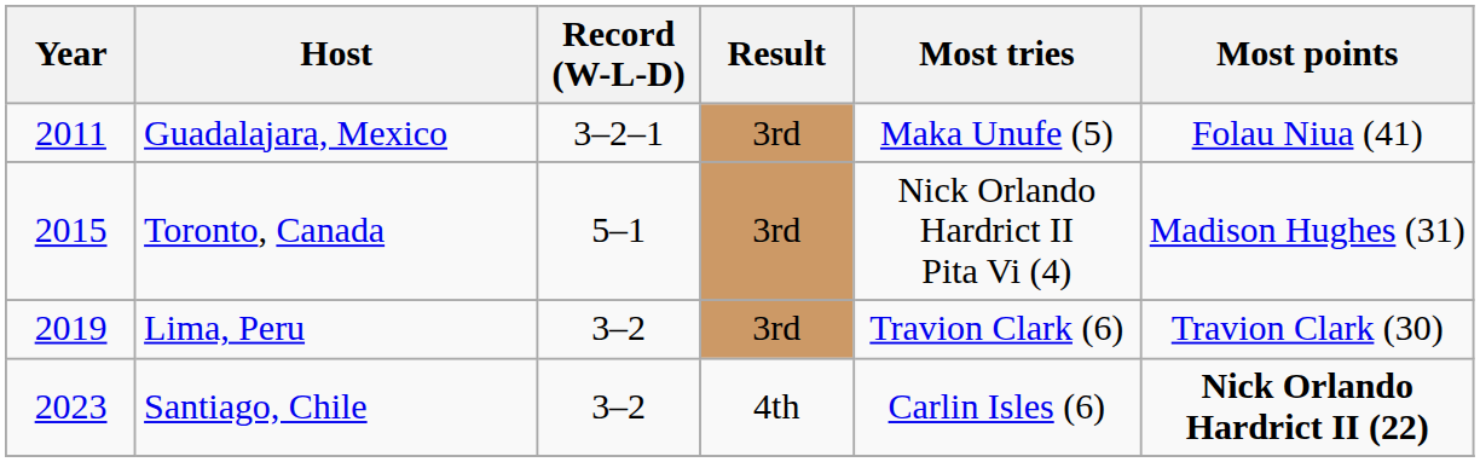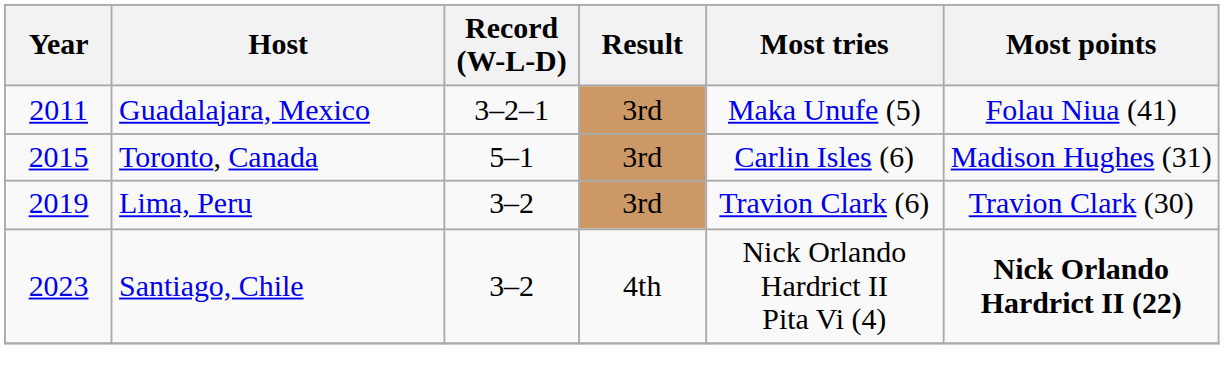 <table class="wikitable" style="text-align:center">
 <tr>
 <th width=50px>Year</th>
 <th width=170px>Host</th>
 <th width=65px>Record <br> (W-L-D)</th>
 <th width=60px>Result</th>
 <th width=120px>Most tries</th>
 <th width=140px>Most points</th>
 </tr>
 <tr>
 <td><a href='#'>2011</a></td>
 <td align=left> <a href='#'>Guadalajara, Mexico</a></td>
 <td>3–2–1</td>
 <td bgcolor=#cc9966>3rd</td>
 <td><a href='#'>Maka Unufe</a> (5)</td>
 <td><a href='#'>Folau Niua</a> (41)</td>
 </tr>
 <tr>
 <td><a href='#'>2015</a></td>
 <td align=left> <a href='#'>Toronto</a>, <a href='#'>Canada</a></td>
 <td>5–1</td>
 <td bgcolor=#cc9966>3rd</td>
-<td>Nick Orlando Hardrict II<br> Pita Vi (4)</td>
+<td><a href='#'>Carlin Isles</a> (6)</td>
 <td><a href='#'>Madison Hughes</a> (31)</td>
 </tr>
 <tr>
 <td><a href='#'>2019</a></td>
 <td align=left> <a href='#'>Lima, Peru</a></td>
 <td>3–2</td>
 <td bgcolor=#cc9966>3rd</td>
 <td><a href='#'>Travion Clark</a> (6)</td>
 <td><a href='#'>Travion Clark</a> (30)</td>
 </tr>
 <tr>
 <td><a href='#'>2023</a></td>
 <td align=left> <a href='#'>Santiago, Chile</a></td>
 <td>3–2</td>
 <td>4th</td>
-<td><a href='#'>Carlin Isles</a> (6)</td>
+<td>Nick Orlando Hardrict II<br> Pita Vi (4)</td>
 <td><strong>Nick Orlando Hardrict II (22)</strong></td>
 </tr>
 <tr>
 </tr>
 </table>
